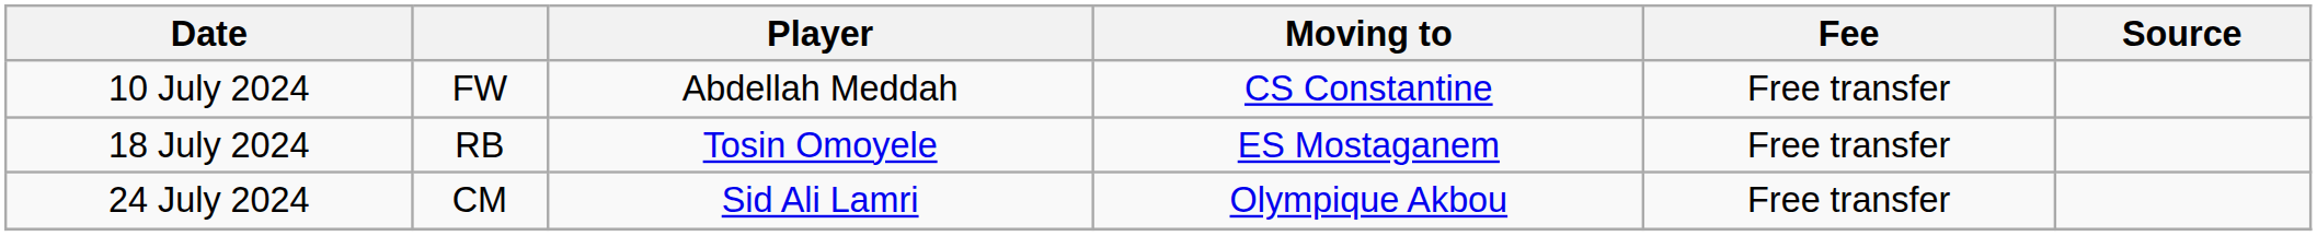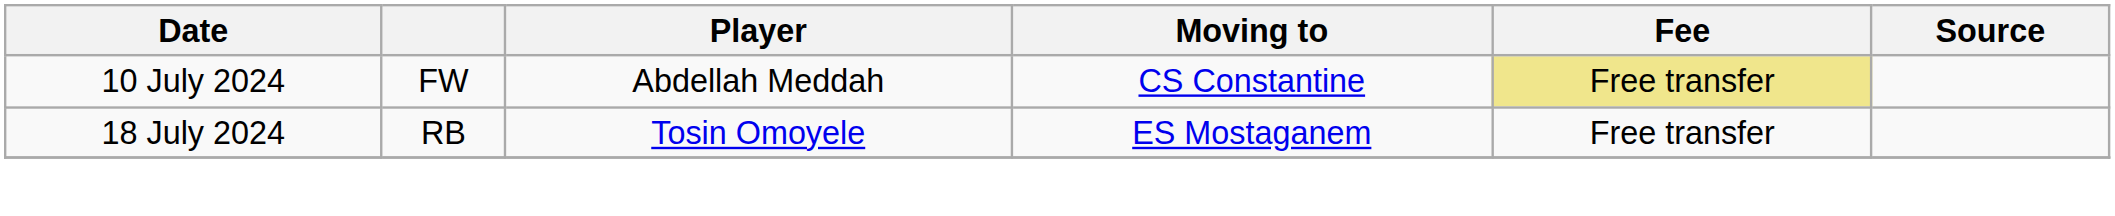 <table class="wikitable sortable" style="width:70%; text-align:center; font-size:85%; text-align:centre;">
 <tr>
 <th>Date</th>
 <th></th>
 <th>Player</th>
 <th>Moving to</th>
 <th>Fee</th>
 <th>Source</th>
 </tr>
 <tr>
 <td>10 July 2024</td>
 <td>FW</td>
 <td> Abdellah Meddah</td>
 <td><a href='#'>CS Constantine</a></td>
-<td>Free transfer</td>
+<td style="background: khaki;">Free transfer</td>
 <td></td>
 </tr>
 <tr>
 <td>18 July 2024</td>
 <td>RB</td>
 <td> <a href='#'>Tosin Omoyele</a></td>
 <td><a href='#'>ES Mostaganem</a></td>
 <td>Free transfer</td>
 <td></td>
 </tr>
 <tr>
-<td>24 July 2024</td>
-<td>CM</td>
-<td> <a href='#'>Sid Ali Lamri</a></td>
-<td><a href='#'>Olympique Akbou</a></td>
-<td>Free transfer</td>
-<td></td>
-</tr>
-<tr>
 </tr>
 </table>
